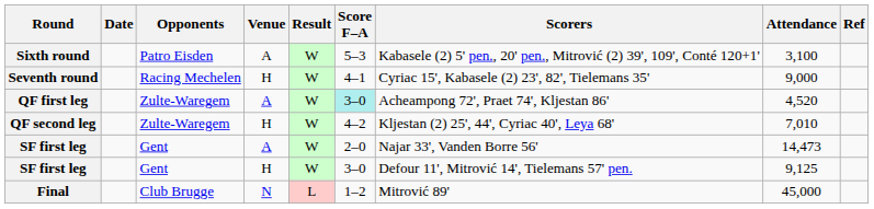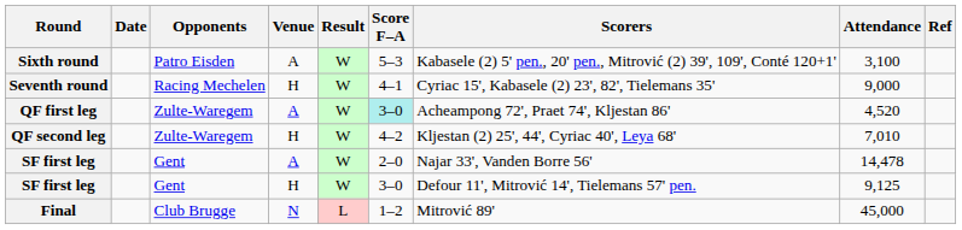 <table class="wikitable plainrowheaders sortable" style="text-align:center">
 <tr>
 <th scope="col">Round</th>
 <th scope="col">Date</th>
 <th scope="col">Opponents</th>
 <th scope="col">Venue</th>
 <th scope="col">Result</th>
 <th scope="col">Score<br>F–A</th>
 <th scope="col" class="unsortable">Scorers</th>
 <th scope="col">Attendance</th>
 <th scope="col" class="unsortable">Ref</th>
 </tr>
 <tr>
 <th scope="row">Sixth round</th>
 <td align="left"></td>
 <td align="left"><a href='#'>Patro Eisden</a></td>
 <td>A</td>
 <td style="background-color:#CCFFCC">W</td>
 <td>5–3 </td>
 <td align="left">Kabasele (2) 5' <a href='#'>pen.</a>, 20' <a href='#'>pen.</a>, Mitrović (2) 39', 109', Conté 120+1'</td>
 <td>3,100</td>
 <td></td>
 </tr>
 <tr>
 <th scope="row">Seventh round</th>
 <td align="left"></td>
 <td align="left"><a href='#'>Racing Mechelen</a></td>
 <td>H</td>
 <td style="background-color:#CCFFCC">W</td>
 <td>4–1</td>
 <td align="left">Cyriac 15', Kabasele (2) 23', 82', Tielemans 35'</td>
 <td>9,000</td>
 <td></td>
 </tr>
 <tr>
 <th scope="row">QF first leg</th>
 <td align="left"></td>
 <td align="left"><a href='#'>Zulte-Waregem</a></td>
 <td><a href='#'>A</a></td>
 <td style="background-color:#CCFFCC">W</td>
 <td style="background: paleturquoise;">3–0</td>
 <td align="left">Acheampong 72', Praet 74', Kljestan 86'</td>
 <td>4,520</td>
 <td></td>
 </tr>
 <tr>
 <th scope="row">QF second leg</th>
 <td align="left"></td>
 <td align="left"><a href='#'>Zulte-Waregem</a></td>
 <td>H</td>
 <td style="background-color:#CCFFCC">W</td>
 <td>4–2</td>
 <td align="left">Kljestan (2) 25', 44', Cyriac 40', <a href='#'>Leya</a> 68'</td>
 <td>7,010</td>
 <td></td>
 </tr>
 <tr>
 <th scope="row">SF first leg</th>
 <td align="left"></td>
 <td align="left"><a href='#'>Gent</a></td>
 <td><a href='#'>A</a></td>
 <td style="background-color:#CCFFCC">W</td>
 <td>2–0</td>
 <td align="left">Najar 33', Vanden Borre 56'</td>
-<td>14,473</td>
+<td>14,478</td>
 <td></td>
 </tr>
 <tr>
 <th scope="row">SF first leg</th>
 <td align="left"></td>
 <td align="left"><a href='#'>Gent</a></td>
 <td>H</td>
 <td style="background-color:#CCFFCC">W</td>
 <td>3–0</td>
 <td align="left">Defour 11', Mitrović 14', Tielemans 57' <a href='#'>pen.</a></td>
 <td>9,125</td>
 <td></td>
 </tr>
 <tr>
 <th scope="row">Final</th>
 <td align="left"></td>
 <td align="left"><a href='#'>Club Brugge</a></td>
 <td><a href='#'>N</a></td>
 <td style="background-color:#FFCCCC">L</td>
 <td>1–2</td>
 <td align="left">Mitrović 89'</td>
 <td>45,000</td>
 <td></td>
 </tr>
 </table>
